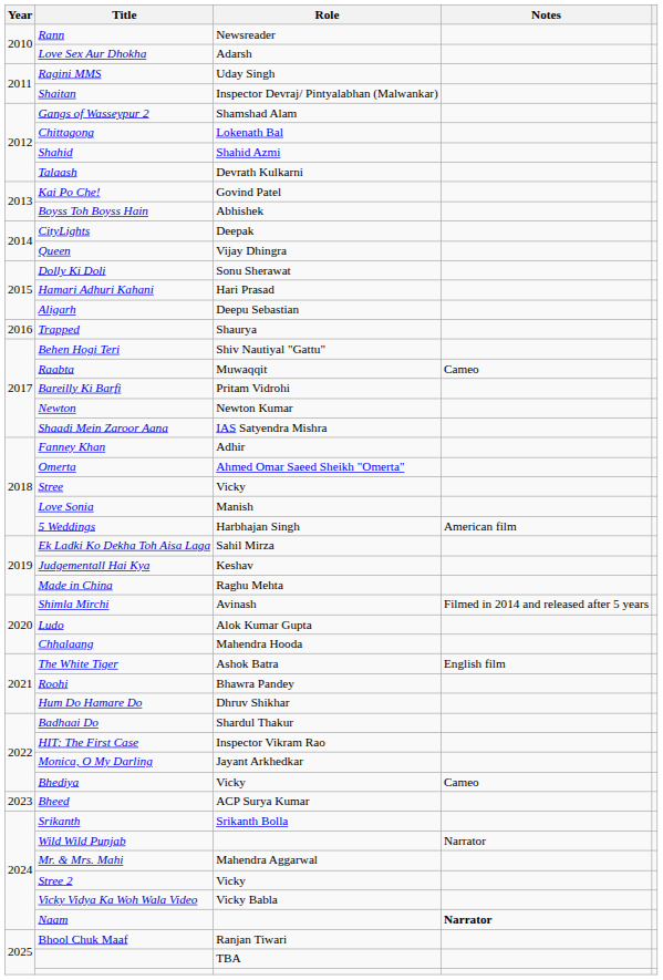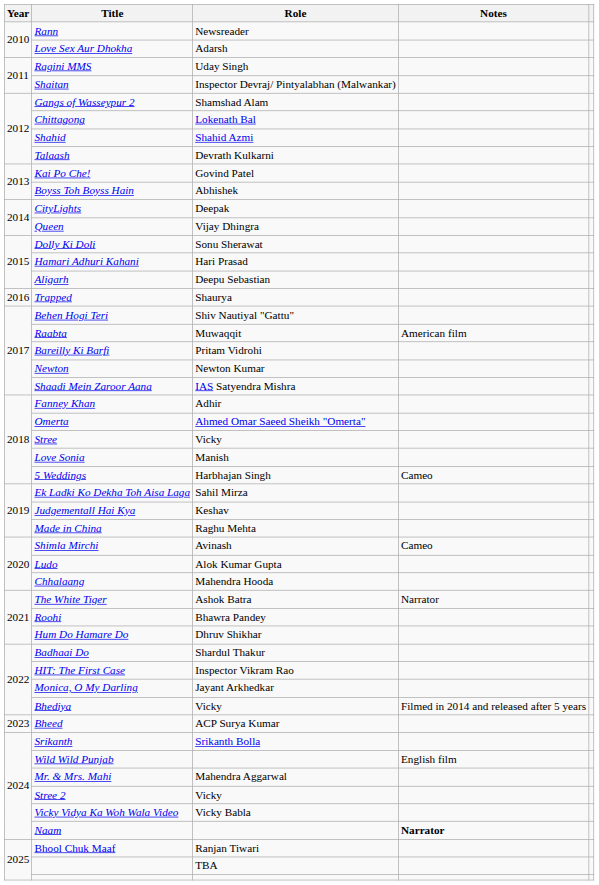 <table class="wikitable sortable plainrowheaders">
 <tr>
 <th>Year</th>
 <th>Title</th>
 <th>Role</th>
 <th>Notes</th>
 <th></th>
 </tr>
 <tr>
 <td rowspan="2">2010</td>
 <td><em><a href='#'>Rann</a></em></td>
 <td>Newsreader</td>
 <td></td>
 <td></td>
 </tr>
 <tr>
 <td><em><a href='#'>Love Sex Aur Dhokha</a></em></td>
 <td>Adarsh</td>
 <td></td>
 <td></td>
 </tr>
 <tr>
 <td rowspan="2">2011</td>
 <td><em><a href='#'>Ragini MMS</a></em></td>
 <td>Uday Singh</td>
 <td></td>
 <td></td>
 </tr>
 <tr>
 <td><em><a href='#'>Shaitan</a></em></td>
 <td>Inspector Devraj/ Pintyalabhan (Malwankar)</td>
 <td></td>
 <td></td>
 </tr>
 <tr>
 <td rowspan="4">2012</td>
 <td><em><a href='#'>Gangs of Wasseypur 2</a></em></td>
 <td>Shamshad Alam</td>
 <td></td>
 <td></td>
 </tr>
 <tr>
 <td><em><a href='#'>Chittagong</a></em></td>
 <td><a href='#'>Lokenath Bal</a></td>
 <td></td>
 <td></td>
 </tr>
 <tr>
 <td><em><a href='#'>Shahid</a></em></td>
 <td><a href='#'>Shahid Azmi</a></td>
 <td></td>
 <td></td>
 </tr>
 <tr>
 <td><em><a href='#'>Talaash</a></em></td>
 <td>Devrath Kulkarni</td>
 <td></td>
 <td></td>
 </tr>
 <tr>
 <td rowspan="2">2013</td>
 <td><em><a href='#'>Kai Po Che!</a></em></td>
 <td>Govind Patel</td>
 <td></td>
 <td></td>
 </tr>
 <tr>
 <td><em><a href='#'>Boyss Toh Boyss Hain</a></em></td>
 <td>Abhishek</td>
 <td></td>
 <td></td>
 </tr>
 <tr>
 <td rowspan="2">2014</td>
 <td><em><a href='#'>CityLights</a></em></td>
 <td>Deepak</td>
 <td></td>
 <td></td>
 </tr>
 <tr>
 <td><em><a href='#'>Queen</a></em></td>
 <td>Vijay Dhingra</td>
 <td></td>
 <td></td>
 </tr>
 <tr>
 <td rowspan="3">2015</td>
 <td><em><a href='#'>Dolly Ki Doli</a></em></td>
 <td>Sonu Sherawat</td>
 <td></td>
 <td></td>
 </tr>
 <tr>
 <td><em><a href='#'>Hamari Adhuri Kahani</a></em></td>
 <td>Hari Prasad</td>
 <td></td>
 <td></td>
 </tr>
 <tr>
 <td><em><a href='#'>Aligarh</a></em></td>
 <td>Deepu Sebastian</td>
 <td></td>
 <td></td>
 </tr>
 <tr>
 <td rowspan="1">2016</td>
 <td><em><a href='#'>Trapped</a></em></td>
 <td>Shaurya</td>
 <td></td>
 <td></td>
 </tr>
 <tr>
 <td rowspan="5">2017</td>
 <td><em><a href='#'>Behen Hogi Teri</a></em></td>
 <td>Shiv Nautiyal "Gattu"</td>
 <td></td>
 <td></td>
 </tr>
 <tr>
 <td><em><a href='#'>Raabta</a></em></td>
 <td>Muwaqqit</td>
-<td>Cameo</td>
+<td>American film</td>
 <td></td>
 </tr>
 <tr>
 <td><em><a href='#'>Bareilly Ki Barfi</a></em></td>
 <td>Pritam Vidrohi</td>
 <td></td>
 <td></td>
 </tr>
 <tr>
 <td><em><a href='#'>Newton</a></em></td>
 <td>Newton Kumar</td>
 <td></td>
 <td></td>
 </tr>
 <tr>
 <td><em><a href='#'>Shaadi Mein Zaroor Aana</a></em></td>
 <td><a href='#'>IAS</a> Satyendra Mishra</td>
 <td></td>
 <td></td>
 </tr>
 <tr>
 <td rowspan="5">2018</td>
 <td><em><a href='#'>Fanney Khan</a></em></td>
 <td>Adhir</td>
 <td></td>
 <td></td>
 </tr>
 <tr>
 <td><em><a href='#'>Omerta</a></em></td>
 <td><a href='#'>Ahmed Omar Saeed Sheikh "Omerta"</a></td>
 <td></td>
 <td></td>
 </tr>
 <tr>
 <td><em><a href='#'>Stree</a></em></td>
 <td>Vicky</td>
 <td></td>
 <td></td>
 </tr>
 <tr>
 <td><em><a href='#'>Love Sonia</a></em></td>
 <td>Manish</td>
 <td></td>
 <td></td>
 </tr>
 <tr>
 <td><em><a href='#'>5 Weddings</a></em></td>
 <td>Harbhajan Singh</td>
-<td>American film</td>
+<td>Cameo</td>
 <td></td>
 </tr>
 <tr>
 <td rowspan="3">2019</td>
 <td><em><a href='#'>Ek Ladki Ko Dekha Toh Aisa Laga</a></em></td>
 <td>Sahil Mirza</td>
 <td></td>
 <td></td>
 </tr>
 <tr>
 <td><em><a href='#'>Judgementall Hai Kya</a></em></td>
 <td>Keshav</td>
 <td></td>
 <td></td>
 </tr>
 <tr>
 <td><em><a href='#'>Made in China</a></em></td>
 <td>Raghu Mehta</td>
 <td></td>
 <td></td>
 </tr>
 <tr>
 <td rowspan="3">2020</td>
 <td><em><a href='#'>Shimla Mirchi</a></em></td>
 <td>Avinash</td>
-<td>Filmed in 2014 and released after 5 years</td>
+<td>Cameo</td>
 <td></td>
 </tr>
 <tr>
 <td><em><a href='#'>Ludo</a></em></td>
 <td>Alok Kumar Gupta</td>
 <td></td>
 <td></td>
 </tr>
 <tr>
 <td><em><a href='#'>Chhalaang</a></em></td>
 <td>Mahendra Hooda</td>
 <td></td>
 <td></td>
 </tr>
 <tr>
 <td rowspan="3">2021</td>
 <td><em><a href='#'>The White Tiger</a></em></td>
 <td>Ashok Batra</td>
-<td>English film</td>
+<td>Narrator</td>
 <td></td>
 </tr>
 <tr>
 <td><em><a href='#'>Roohi</a></em></td>
 <td>Bhawra Pandey</td>
 <td></td>
 <td></td>
 </tr>
 <tr>
 <td><em><a href='#'>Hum Do Hamare Do</a></em></td>
 <td>Dhruv Shikhar</td>
 <td></td>
 <td></td>
 </tr>
 <tr>
 <td rowspan="4">2022</td>
 <td><em><a href='#'>Badhaai Do</a></em></td>
 <td>Shardul Thakur</td>
 <td></td>
 <td></td>
 </tr>
 <tr>
 <td><em><a href='#'>HIT: The First Case</a></em></td>
 <td>Inspector Vikram Rao</td>
 <td></td>
 <td></td>
 </tr>
 <tr>
 <td><em><a href='#'>Monica, O My Darling</a></em></td>
 <td>Jayant Arkhedkar</td>
 <td></td>
 <td></td>
 </tr>
 <tr>
 <td><em><a href='#'>Bhediya</a></em></td>
 <td>Vicky</td>
-<td>Cameo</td>
+<td>Filmed in 2014 and released after 5 years</td>
 <td></td>
 </tr>
 <tr>
 <td>2023</td>
 <td><em><a href='#'>Bheed</a></em></td>
 <td>ACP Surya Kumar</td>
 <td></td>
 <td></td>
 </tr>
 <tr>
 <td rowspan="6">2024</td>
 <td><em><a href='#'>Srikanth</a></em></td>
 <td><a href='#'>Srikanth Bolla</a></td>
 <td></td>
 <td></td>
 </tr>
 <tr>
 <td><em><a href='#'>Wild Wild Punjab</a></em></td>
 <td></td>
-<td>Narrator</td>
+<td>English film</td>
 <td></td>
 </tr>
 <tr>
 <td><em><a href='#'>Mr. & Mrs. Mahi</a></em></td>
 <td>Mahendra Aggarwal</td>
 <td></td>
 <td></td>
 </tr>
 <tr>
 <td><em><a href='#'>Stree 2</a></em></td>
 <td>Vicky</td>
 <td></td>
 <td></td>
 </tr>
 <tr>
 <td><em><a href='#'>Vicky Vidya Ka Woh Wala Video</a></em></td>
 <td>Vicky Babla</td>
 <td></td>
 <td></td>
 </tr>
 <tr>
 <td><em><a href='#'>Naam</a></em></td>
 <td></td>
 <td><strong>Narrator</strong></td>
 <td></td>
 </tr>
 <tr>
 <td rowspan="3">2025</td>
 <td><a href='#'>Bhool Chuk Maaf</a><em></td>
 <td>Ranjan Tiwari</td>
 <td></td>
 <td></td>
 </tr>
 <tr>
 <td></td>
 <td>TBA</td>
 <td></td>
 <td></td>
 </tr>
 <tr>
 <td></td>
 <td></td>
 <td></td>
 <td></td>
 </tr>
 </table>
